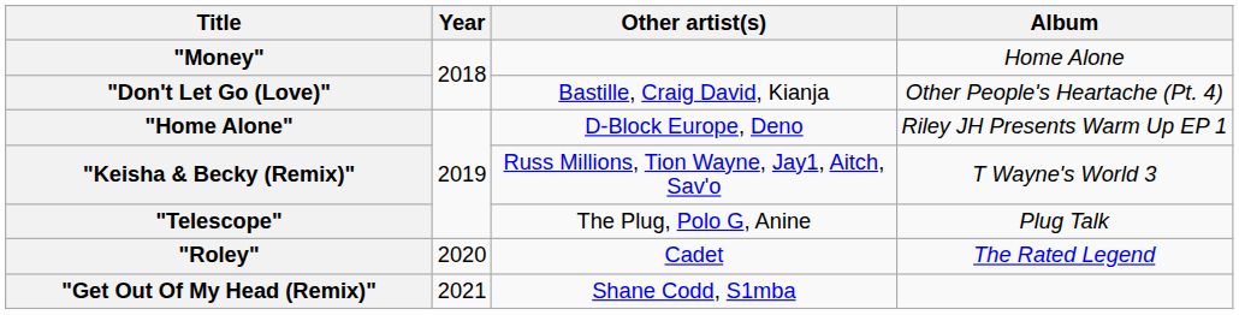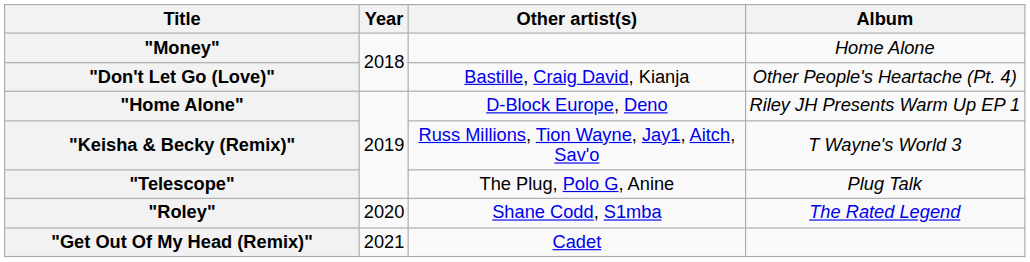 <table class="wikitable plainrowheaders" style="text-align:center;">
 <tr>
 <th scope="col" style="width:19em;">Title</th>
 <th scope="col" style="width:1em;">Year</th>
 <th scope="col" style="width:18em;">Other artist(s)</th>
 <th scope="col">Album</th>
 </tr>
 <tr>
 <th scope="row">"Money"</th>
 <td rowspan="2">2018</td>
 <td></td>
 <td><em>Home Alone</em></td>
 </tr>
 <tr>
 <th scope="row">"Don't Let Go (Love)"</th>
 <td><a href='#'>Bastille</a>, <a href='#'>Craig David</a>, Kianja</td>
 <td><em>Other People's Heartache (Pt. 4)</em></td>
 </tr>
 <tr>
 <th scope="row">"Home Alone"</th>
 <td rowspan="3">2019</td>
 <td><a href='#'>D-Block Europe</a>, <a href='#'>Deno</a></td>
 <td><em>Riley JH Presents Warm Up EP 1</em></td>
 </tr>
 <tr>
 <th scope="row">"Keisha & Becky (Remix)"</th>
 <td><a href='#'>Russ Millions</a>, <a href='#'>Tion Wayne</a>, <a href='#'>Jay1</a>, <a href='#'>Aitch</a>, <a href='#'>Sav'o</a></td>
 <td><em>T Wayne's World 3</em></td>
 </tr>
 <tr>
 <th scope="row">"Telescope"</th>
 <td>The Plug, <a href='#'>Polo G</a>, Anine</td>
 <td><em>Plug Talk</em></td>
 </tr>
 <tr>
 <th scope="row">"Roley"</th>
 <td>2020</td>
-<td><a href='#'>Cadet</a></td>
+<td><a href='#'>Shane Codd</a>, <a href='#'>S1mba</a></td>
 <td><em><a href='#'>The Rated Legend</a></em></td>
 </tr>
 <tr>
 <th scope="row">"Get Out Of My Head (Remix)"</th>
 <td>2021</td>
-<td><a href='#'>Shane Codd</a>, <a href='#'>S1mba</a></td>
+<td><a href='#'>Cadet</a></td>
 <td></td>
 </tr>
 </table>
